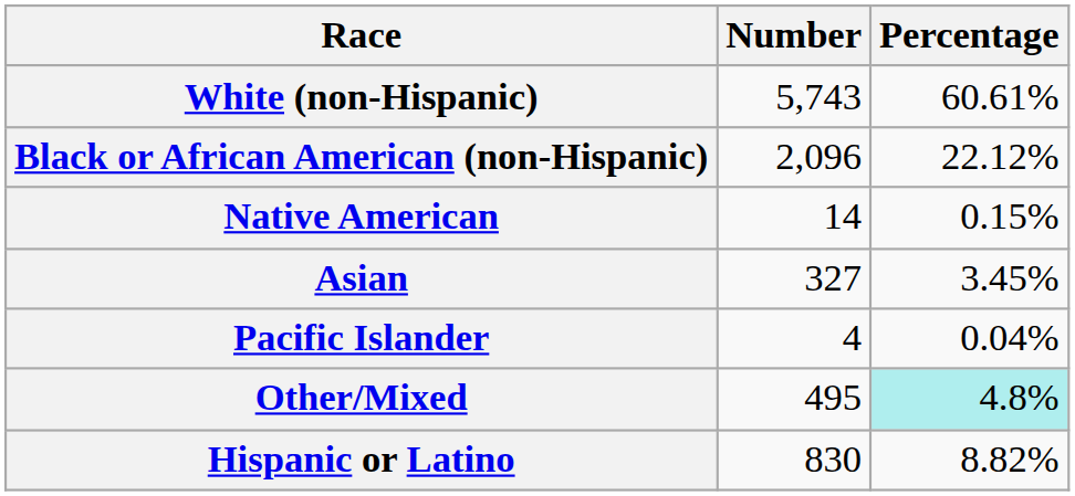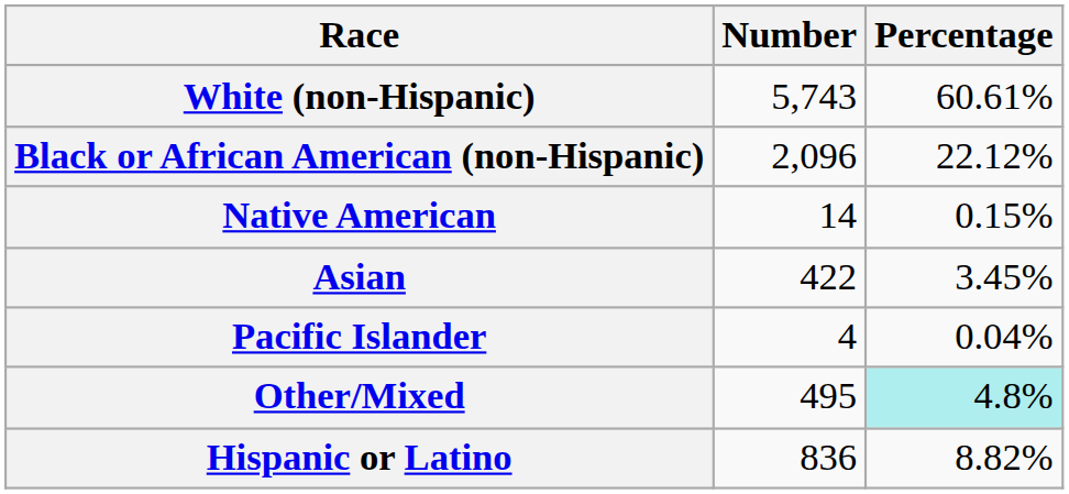 <table class="wikitable" style="text-align:right">
 <tr>
 <th scope="col">Race</th>
 <th scope="col">Number</th>
 <th scope="col">Percentage</th>
 </tr>
 <tr>
 <th scope="row"><a href='#'>White</a> (non-Hispanic)</th>
 <td>5,743</td>
 <td>60.61%</td>
 </tr>
 <tr>
 <th scope="row"><a href='#'>Black or African American</a> (non-Hispanic)</th>
 <td>2,096</td>
 <td>22.12%</td>
 </tr>
 <tr>
 <th scope="row"><a href='#'>Native American</a></th>
 <td>14</td>
 <td>0.15%</td>
 </tr>
 <tr>
 <th scope="row"><a href='#'>Asian</a></th>
-<td>327</td>
+<td>422</td>
 <td>3.45%</td>
 </tr>
 <tr>
 <th scope="row"><a href='#'>Pacific Islander</a></th>
 <td>4</td>
 <td>0.04%</td>
 </tr>
 <tr>
 <th scope="row"><a href='#'>Other/Mixed</a></th>
 <td>495</td>
 <td style="background: paleturquoise;">4.8%</td>
 </tr>
 <tr>
 <th scope="row"><a href='#'>Hispanic</a> or <a href='#'>Latino</a></th>
-<td>830</td>
+<td>836</td>
 <td>8.82%</td>
 </tr>
 </table>
